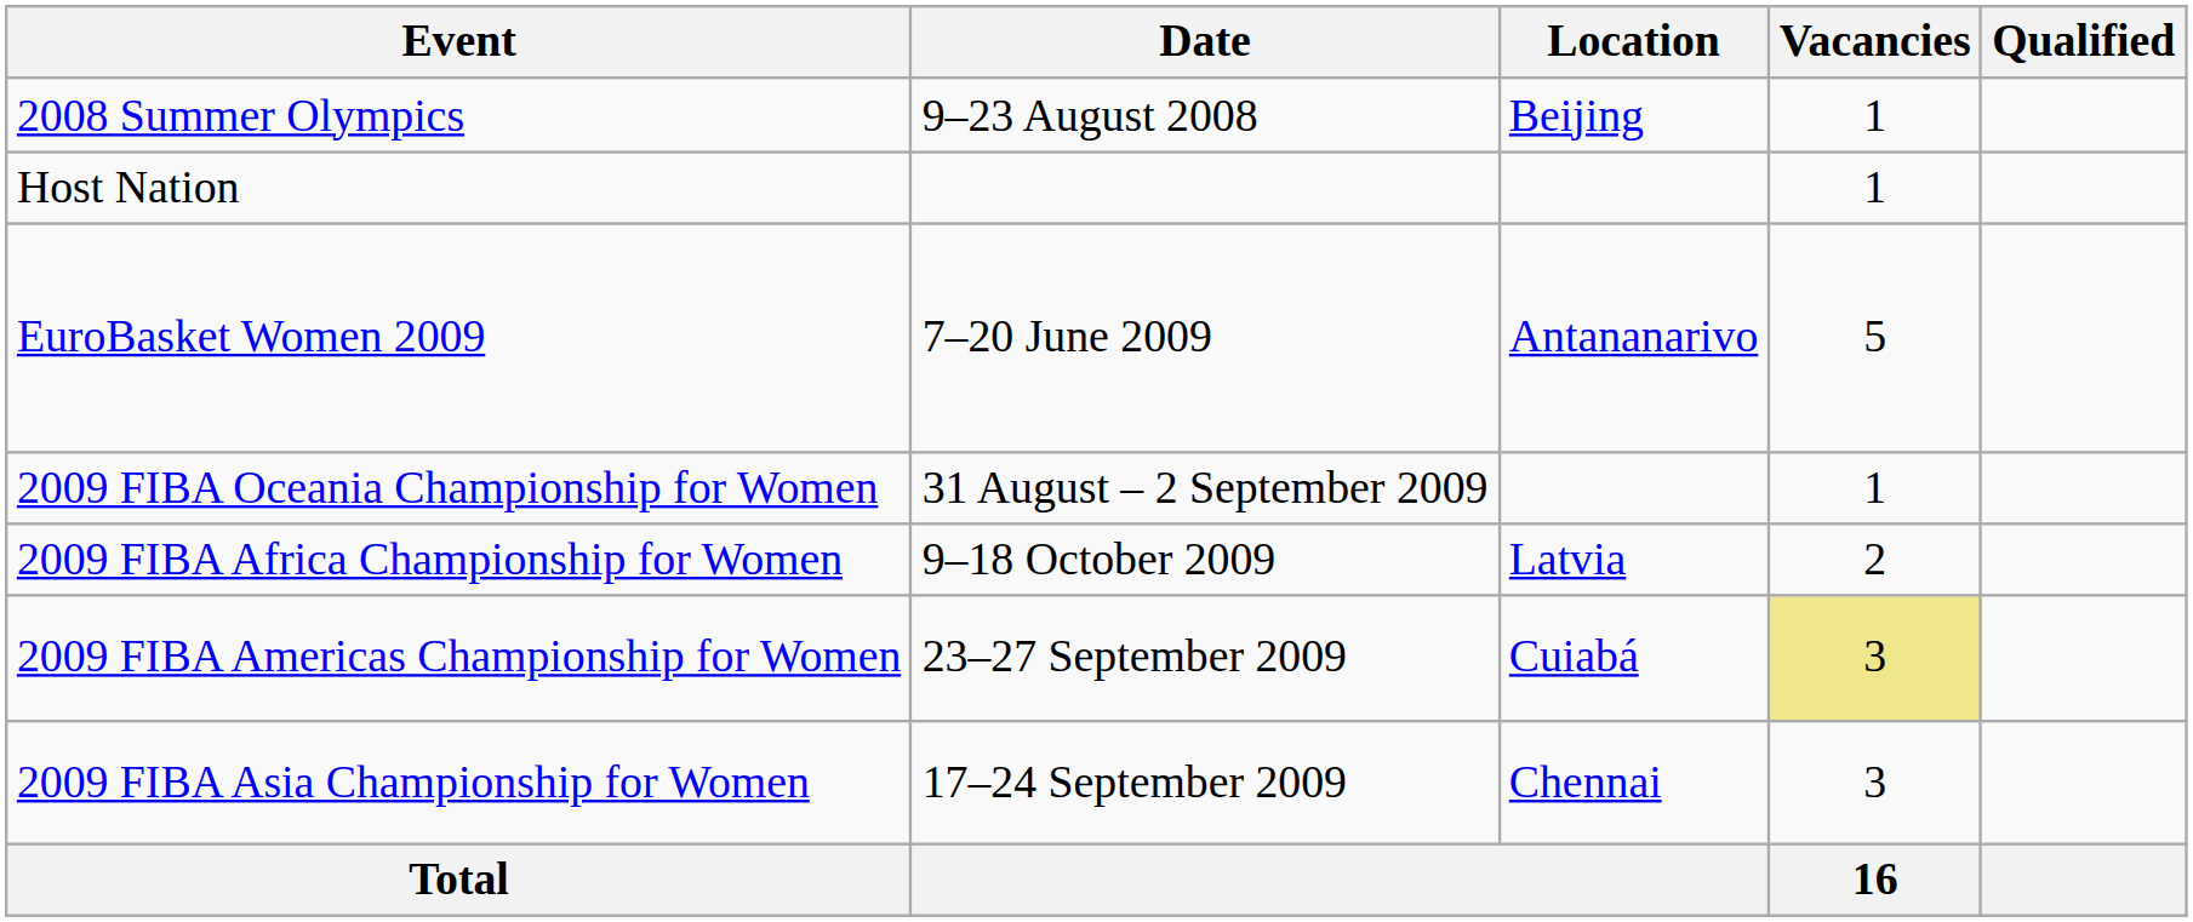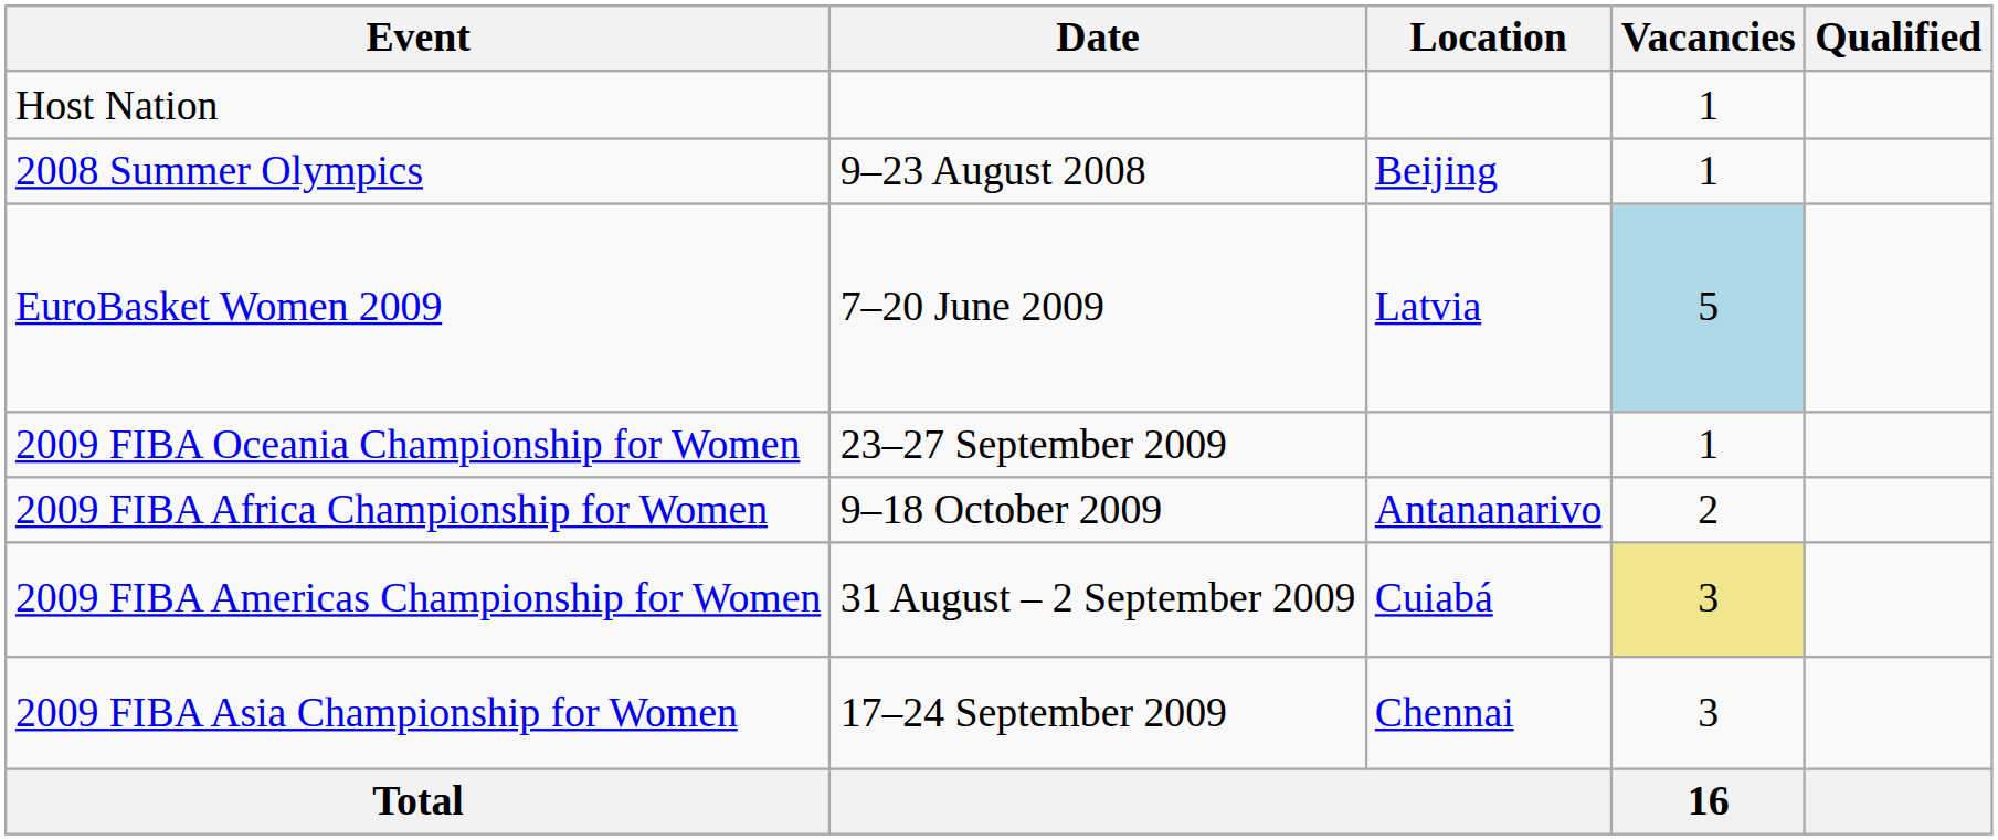 <table class="wikitable">
 <tr>
 <th>Event</th>
 <th>Date</th>
 <th>Location</th>
 <th>Vacancies</th>
 <th>Qualified</th>
 </tr>
 <tr>
+<td>Host Nation</td>
+<td></td>
+<td></td>
+<td align=center>1</td>
+<td></td>
+</tr>
+<tr>
 <td><a href='#'>2008 Summer Olympics</a></td>
 <td>9–23 August 2008</td>
 <td> <a href='#'>Beijing</a></td>
 <td align=center>1</td>
 <td></td>
 </tr>
 <tr>
-<td>Host Nation</td>
-<td></td>
-<td></td>
-<td align=center>1</td>
-<td></td>
-</tr>
-<tr>
 <td><a href='#'>EuroBasket Women 2009</a></td>
 <td>7–20 June 2009</td>
-<td> <a href='#'>Antananarivo</a></td>
-<td align=center>5</td>
+<td> <a href='#'>Latvia</a></td>
+<td align=center style="background: lightblue;">5</td>
 <td><br><br><br><br></td>
 </tr>
 <tr>
 <td><a href='#'>2009 FIBA Oceania Championship for Women</a></td>
-<td>31 August – 2 September 2009</td>
+<td>23–27 September 2009</td>
 <td><br></td>
 <td align=center>1</td>
 <td></td>
 </tr>
 <tr>
 <td><a href='#'>2009 FIBA Africa Championship for Women</a></td>
 <td>9–18 October 2009</td>
-<td> <a href='#'>Latvia</a></td>
+<td> <a href='#'>Antananarivo</a></td>
 <td align=center>2</td>
 <td><br></td>
 </tr>
 <tr>
 <td><a href='#'>2009 FIBA Americas Championship for Women</a></td>
-<td>23–27 September 2009</td>
+<td>31 August – 2 September 2009</td>
 <td> <a href='#'>Cuiabá</a></td>
 <td align=center style="background: khaki;">3</td>
 <td><br><br></td>
 </tr>
 <tr>
 <td><a href='#'>2009 FIBA Asia Championship for Women</a></td>
 <td>17–24 September 2009</td>
 <td> <a href='#'>Chennai</a></td>
 <td align=center>3</td>
 <td><br><br></td>
 </tr>
 <tr>
 <th>Total</th>
 <th colspan="2"></th>
 <th>16</th>
 <th></th>
 </tr>
 </table>
